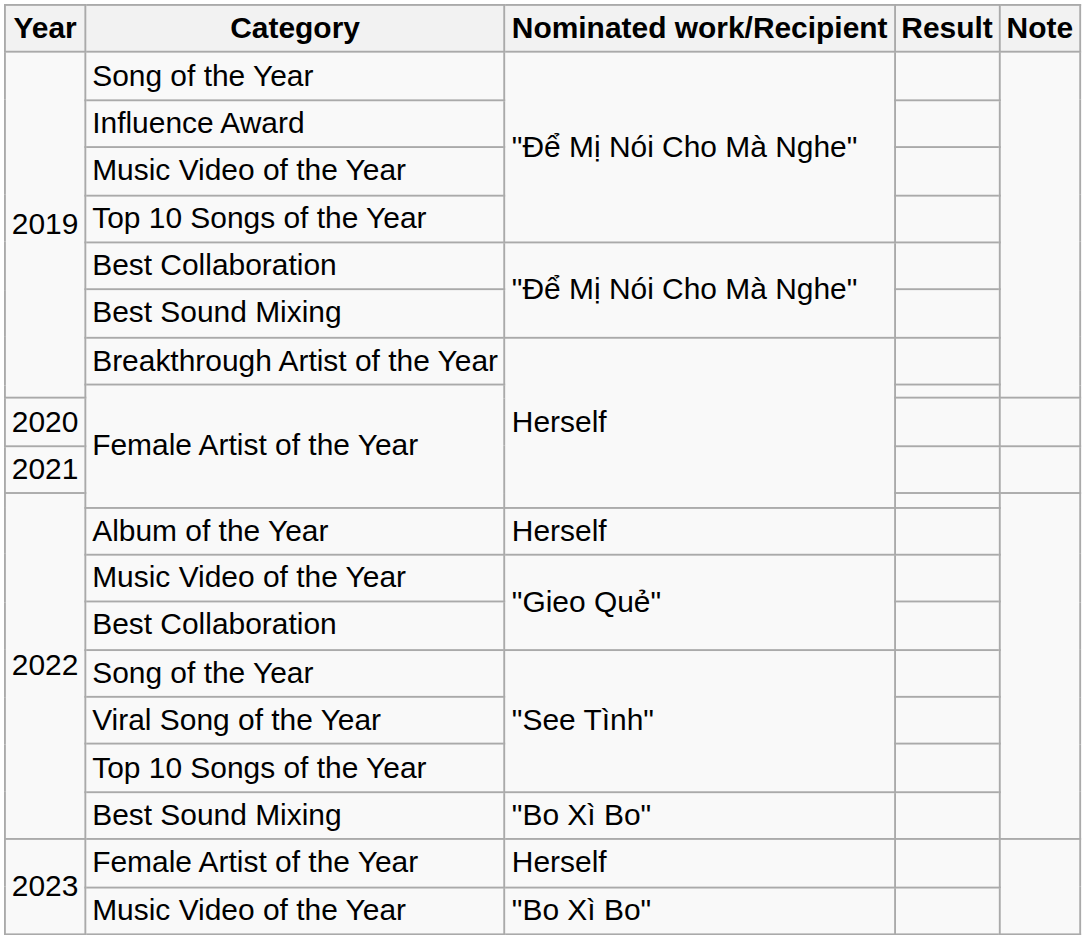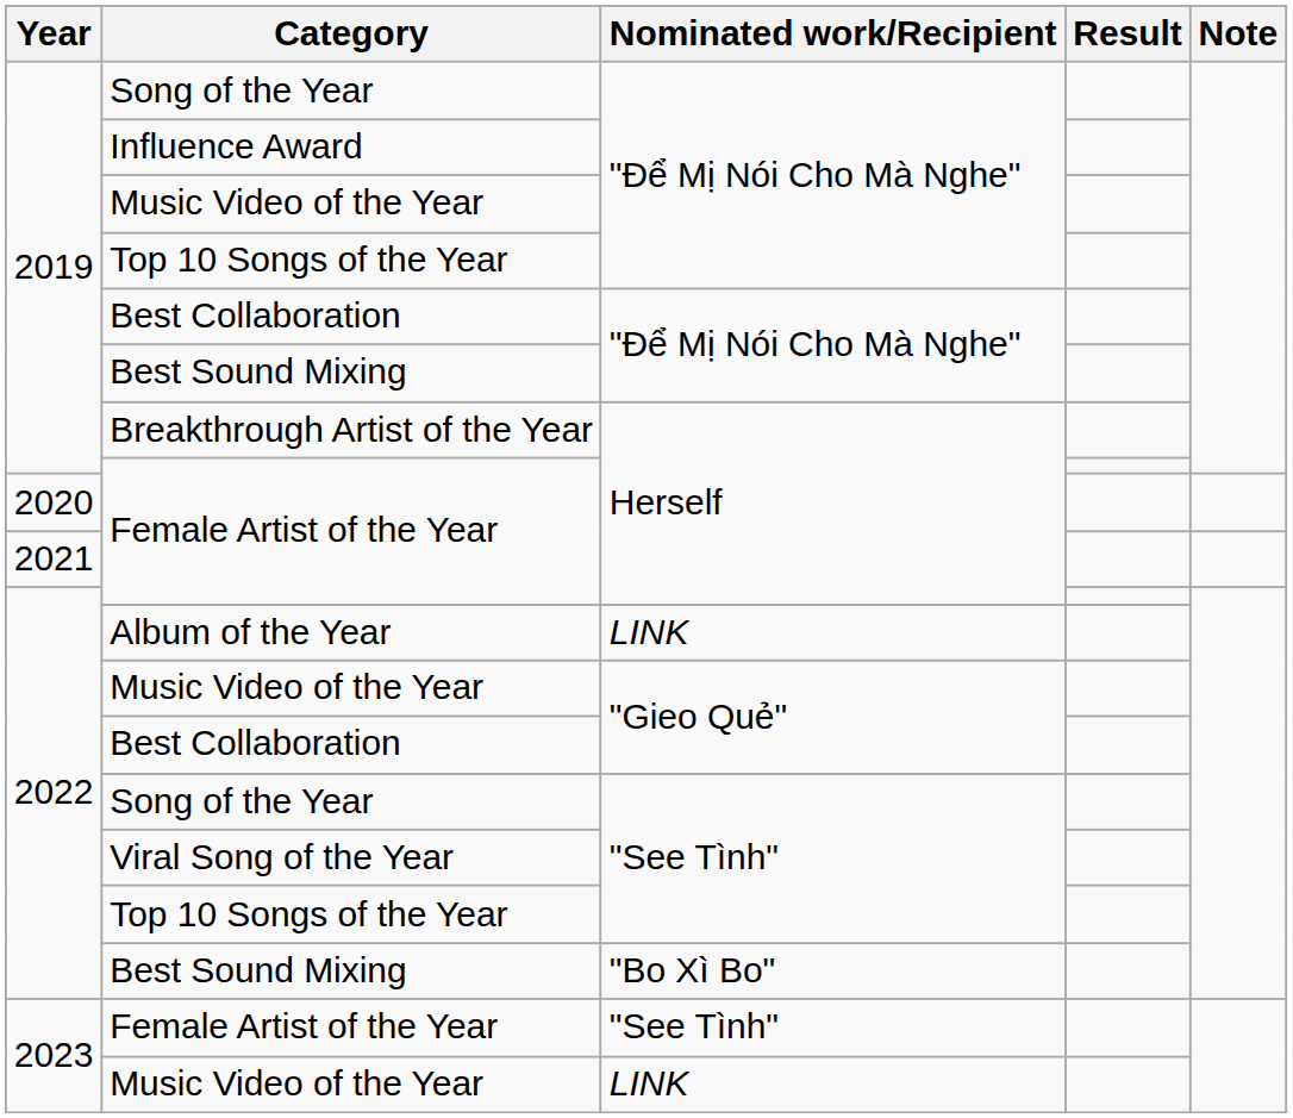 <table class="wikitable">
 <tr>
 <th>Year</th>
 <th>Category</th>
 <th>Nominated work/Recipient</th>
 <th>Result</th>
 <th>Note</th>
 </tr>
 <tr>
 <td rowspan="8">2019</td>
 <td>Song of the Year</td>
 <td rowspan="4">"Để Mị Nói Cho Mà Nghe"</td>
 <td></td>
 <td rowspan="8"></td>
 </tr>
 <tr>
 <td>Influence Award</td>
 <td></td>
 </tr>
 <tr>
 <td>Music Video of the Year</td>
 <td></td>
 </tr>
 <tr>
 <td>Top 10 Songs of the Year</td>
 <td></td>
 </tr>
 <tr>
 <td>Best Collaboration</td>
 <td rowspan="2">"Để Mị Nói Cho Mà Nghe" </td>
 <td></td>
 </tr>
 <tr>
 <td>Best Sound Mixing</td>
 <td></td>
 </tr>
 <tr>
 <td>Breakthrough Artist of the Year</td>
 <td rowspan="5">Herself</td>
 <td></td>
 </tr>
 <tr>
 <td rowspan="4">Female Artist of the Year</td>
 <td></td>
 </tr>
 <tr>
 <td>2020</td>
 <td></td>
 <td></td>
 </tr>
 <tr>
 <td>2021</td>
 <td></td>
 <td></td>
 </tr>
 <tr>
 <td rowspan="8">2022</td>
 <td></td>
 <td rowspan="8"><br></td>
 </tr>
 <tr>
 <td>Album of the Year</td>
-<td>Herself</td>
+<td><em>LINK</em></td>
 <td></td>
 </tr>
 <tr>
 <td>Music Video of the Year</td>
 <td rowspan="2">"Gieo Quẻ"</td>
 <td></td>
 </tr>
 <tr>
 <td>Best Collaboration</td>
 <td></td>
 </tr>
 <tr>
 <td>Song of the Year</td>
 <td rowspan="3">"See Tình"</td>
 <td></td>
 </tr>
 <tr>
 <td>Viral Song of the Year</td>
 <td></td>
 </tr>
 <tr>
 <td>Top 10 Songs of the Year</td>
 <td></td>
 </tr>
 <tr>
 <td>Best Sound Mixing</td>
 <td>"Bo Xì Bo"</td>
 <td></td>
 </tr>
 <tr>
 <td rowspan="2">2023</td>
 <td>Female Artist of the Year</td>
-<td>Herself</td>
+<td>"See Tình" </td>
 <td></td>
 <td rowspan="2"><br></td>
 </tr>
 <tr>
 <td>Music Video of the Year</td>
-<td>"Bo Xì Bo"</td>
+<td><em>LINK</em></td>
 <td></td>
 </tr>
 </table>
